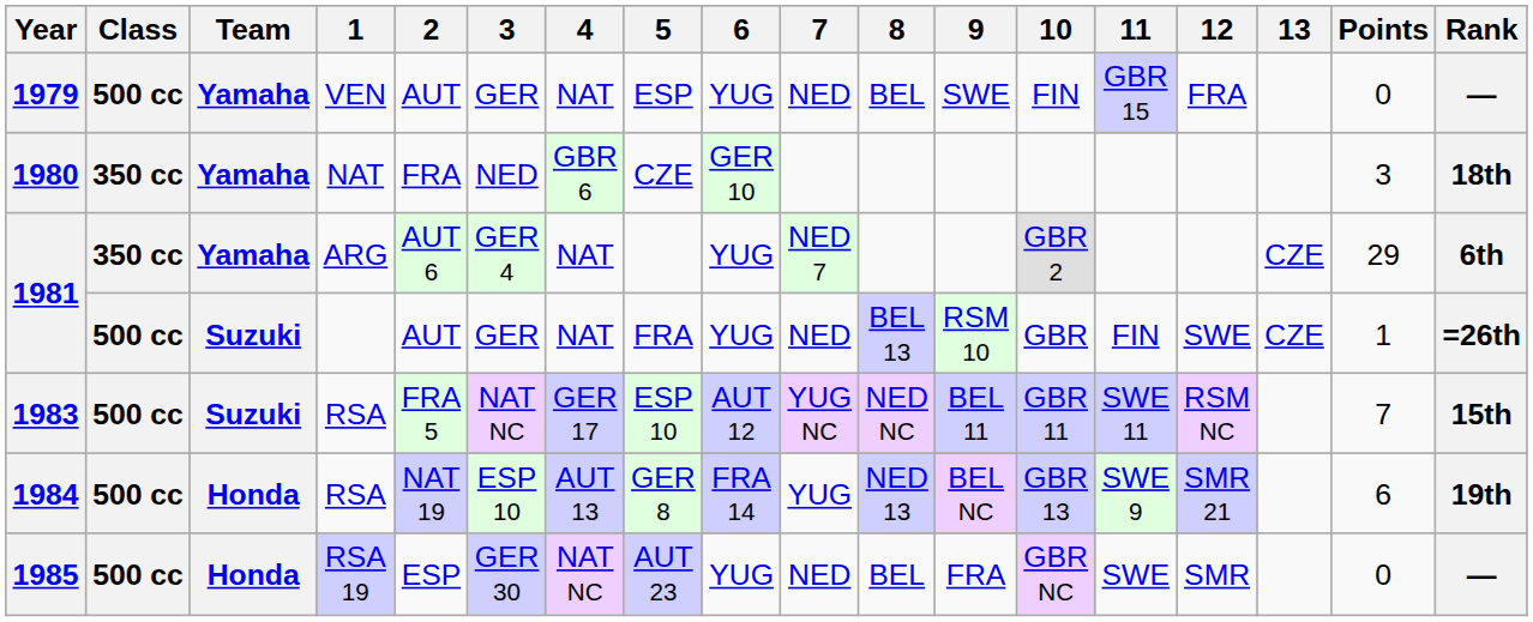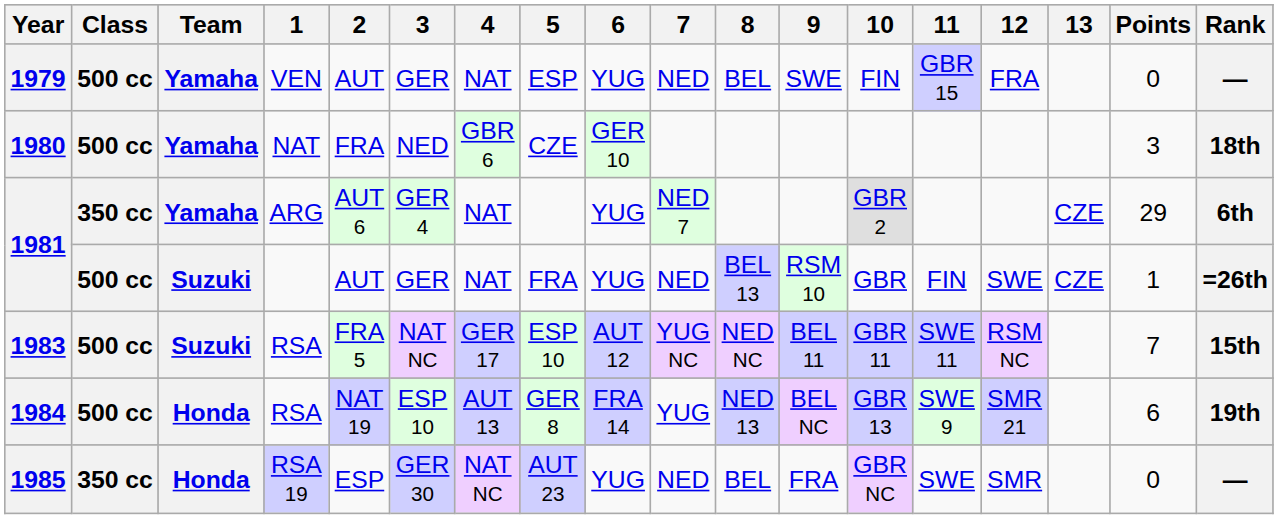 <table class="wikitable" style="text-align:center; font-size:95%">
 <tr>
 <th>Year</th>
 <th>Class</th>
 <th>Team</th>
 <th>1</th>
 <th>2</th>
 <th>3</th>
 <th>4</th>
 <th>5</th>
 <th>6</th>
 <th>7</th>
 <th>8</th>
 <th>9</th>
 <th>10</th>
 <th>11</th>
 <th>12</th>
 <th>13</th>
 <th>Points</th>
 <th>Rank</th>
 </tr>
 <tr>
 <th><a href='#'>1979</a></th>
 <th>500 cc</th>
 <th><a href='#'>Yamaha</a></th>
 <td><a href='#'>VEN</a></td>
 <td><a href='#'>AUT</a></td>
 <td><a href='#'>GER</a></td>
 <td><a href='#'>NAT</a></td>
 <td><a href='#'>ESP</a></td>
 <td><a href='#'>YUG</a></td>
 <td><a href='#'>NED</a></td>
 <td><a href='#'>BEL</a></td>
 <td><a href='#'>SWE</a></td>
 <td><a href='#'>FIN</a></td>
 <td style="background:#cfcfff;"><a href='#'>GBR</a><br><small>15</small></td>
 <td><a href='#'>FRA</a></td>
 <td></td>
 <td>0</td>
 <th>—</th>
 </tr>
 <tr>
 <th><a href='#'>1980</a></th>
-<th>350 cc</th>
+<th>500 cc</th>
 <th><a href='#'>Yamaha</a></th>
 <td><a href='#'>NAT</a></td>
 <td><a href='#'>FRA</a></td>
 <td><a href='#'>NED</a></td>
 <td style="background:#dfffdf;"><a href='#'>GBR</a><br><small>6</small></td>
 <td><a href='#'>CZE</a></td>
 <td style="background:#dfffdf;"><a href='#'>GER</a><br><small>10</small></td>
 <td></td>
 <td></td>
 <td></td>
 <td></td>
 <td></td>
 <td></td>
 <td></td>
 <td>3</td>
 <th>18th</th>
 </tr>
 <tr>
 <th rowspan=2><a href='#'>1981</a></th>
 <th>350 cc</th>
 <th><a href='#'>Yamaha</a></th>
 <td><a href='#'>ARG</a></td>
 <td style="background:#dfffdf;"><a href='#'>AUT</a><br><small>6</small></td>
 <td style="background:#dfffdf;"><a href='#'>GER</a><br><small>4</small></td>
 <td><a href='#'>NAT</a></td>
 <td></td>
 <td><a href='#'>YUG</a></td>
 <td style="background:#dfffdf;"><a href='#'>NED</a><br><small>7</small></td>
 <td></td>
 <td></td>
 <td style="background:#dfdfdf;"><a href='#'>GBR</a><br><small>2</small></td>
 <td></td>
 <td></td>
 <td><a href='#'>CZE</a></td>
 <td>29</td>
 <th>6th</th>
 </tr>
 <tr>
 <th>500 cc</th>
 <th><a href='#'>Suzuki</a></th>
 <td></td>
 <td><a href='#'>AUT</a></td>
 <td><a href='#'>GER</a></td>
 <td><a href='#'>NAT</a></td>
 <td><a href='#'>FRA</a></td>
 <td><a href='#'>YUG</a></td>
 <td><a href='#'>NED</a></td>
 <td style="background:#cfcfff;"><a href='#'>BEL</a><br><small>13</small></td>
 <td style="background:#dfffdf;"><a href='#'>RSM</a><br><small>10</small></td>
 <td><a href='#'>GBR</a></td>
 <td><a href='#'>FIN</a></td>
 <td><a href='#'>SWE</a></td>
 <td><a href='#'>CZE</a></td>
 <td>1</td>
 <th>=26th</th>
 </tr>
 <tr>
 <th><a href='#'>1983</a></th>
 <th>500 cc</th>
 <th><a href='#'>Suzuki</a></th>
 <td><a href='#'>RSA</a></td>
 <td style="background:#DFFFDF;"><a href='#'>FRA</a><br><small>5</small></td>
 <td style="background:#efcfff;"><a href='#'>NAT</a><br><small>NC</small></td>
 <td style="background:#cfcfff;"><a href='#'>GER</a><br><small>17</small></td>
 <td style="background:#DFFFDF;"><a href='#'>ESP</a><br><small>10</small></td>
 <td style="background:#cfcfff;"><a href='#'>AUT</a><br><small>12</small></td>
 <td style="background:#efcfff;"><a href='#'>YUG</a><br><small>NC</small></td>
 <td style="background:#efcfff;"><a href='#'>NED</a><br><small>NC</small></td>
 <td style="background:#cfcfff;"><a href='#'>BEL</a><br><small>11</small></td>
 <td style="background:#cfcfff;"><a href='#'>GBR</a><br><small>11</small></td>
 <td style="background:#cfcfff;"><a href='#'>SWE</a><br><small>11</small></td>
 <td style="background:#efcfff;"><a href='#'>RSM</a><br><small>NC</small></td>
 <td></td>
 <td>7</td>
 <th>15th</th>
 </tr>
 <tr>
 <th><a href='#'>1984</a></th>
 <th>500 cc</th>
 <th><a href='#'>Honda</a></th>
 <td><a href='#'>RSA</a></td>
 <td style="background:#cfcfff;"><a href='#'>NAT</a><br><small>19</small></td>
 <td style="background:#DFFFDF;"><a href='#'>ESP</a><br><small>10</small></td>
 <td style="background:#cfcfff;"><a href='#'>AUT</a><br><small>13</small></td>
 <td style="background:#DFFFDF;"><a href='#'>GER</a><br><small>8</small></td>
 <td style="background:#cfcfff;"><a href='#'>FRA</a><br><small>14</small></td>
 <td><a href='#'>YUG</a></td>
 <td style="background:#cfcfff;"><a href='#'>NED</a><br><small>13</small></td>
 <td style="background:#efcfff;"><a href='#'>BEL</a><br><small>NC</small></td>
 <td style="background:#cfcfff;"><a href='#'>GBR</a><br><small>13</small></td>
 <td style="background:#DFFFDF;"><a href='#'>SWE</a><br><small>9</small></td>
 <td style="background:#cfcfff;"><a href='#'>SMR</a><br><small>21</small></td>
 <td></td>
 <td>6</td>
 <th>19th</th>
 </tr>
 <tr>
 <th><a href='#'>1985</a></th>
-<th>500 cc</th>
+<th>350 cc</th>
 <th><a href='#'>Honda</a></th>
 <td style="background:#cfcfff;"><a href='#'>RSA</a><br><small>19</small></td>
 <td><a href='#'>ESP</a></td>
 <td style="background:#cfcfff;"><a href='#'>GER</a><br><small>30</small></td>
 <td style="background:#efcfff;"><a href='#'>NAT</a><br><small>NC</small></td>
 <td style="background:#cfcfff;"><a href='#'>AUT</a><br><small>23</small></td>
 <td><a href='#'>YUG</a></td>
 <td><a href='#'>NED</a></td>
 <td><a href='#'>BEL</a></td>
 <td><a href='#'>FRA</a></td>
 <td style="background:#efcfff;"><a href='#'>GBR</a><br><small>NC</small></td>
 <td><a href='#'>SWE</a></td>
 <td><a href='#'>SMR</a></td>
 <td></td>
 <td>0</td>
 <th>—</th>
 </tr>
 </table>
